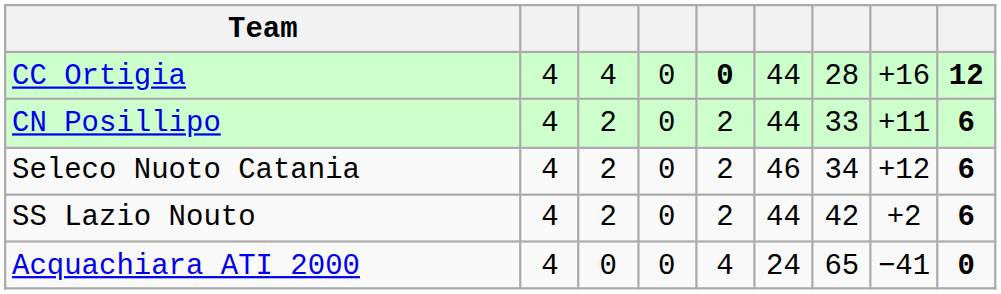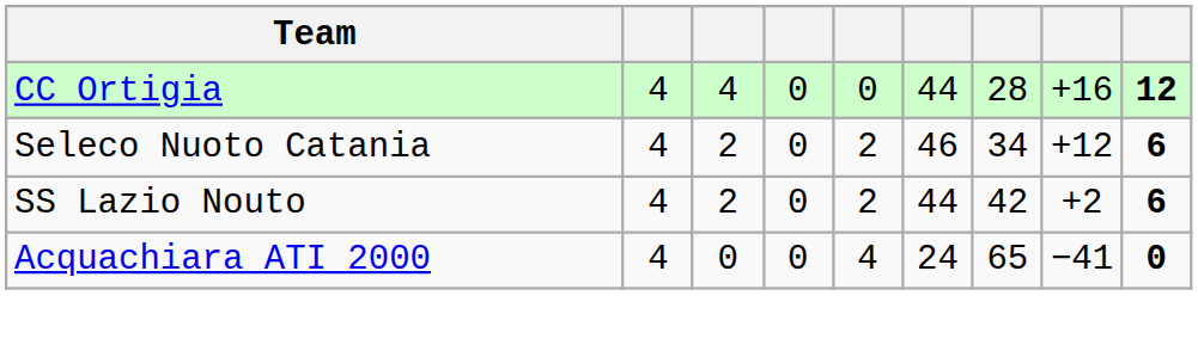 <table class="wikitable" style="text-align:center;">
 <tr>
 <th width=225>Team</th>
 <th width=20></th>
 <th width=20></th>
 <th width=20></th>
 <th width=20></th>
 <th width=20></th>
 <th width=20></th>
 <th width=20></th>
 <th width=20></th>
 </tr>
 <tr style="background:#cfc;">
 <td align="left"> <a href='#'>CC Ortigia</a></td>
 <td>4</td>
 <td>4</td>
 <td>0</td>
-<td><strong>0</strong></td>
+<td>0</td>
 <td>44</td>
 <td>28</td>
 <td>+16</td>
 <td><strong>12</strong></td>
-</tr>
-<tr style="background:#cfc;">
-<td align="left"> <a href='#'>CN Posillipo</a></td>
-<td>4</td>
-<td>2</td>
-<td>0</td>
-<td>2</td>
-<td>44</td>
-<td>33</td>
-<td>+11</td>
-<td><strong>6</strong></td>
 </tr>
 <tr>
 <td align="left"> Seleco Nuoto Catania</td>
 <td>4</td>
 <td>2</td>
 <td>0</td>
 <td>2</td>
 <td>46</td>
 <td>34</td>
 <td>+12</td>
 <td><strong>6</strong></td>
 </tr>
 <tr>
 <td align="left"> SS Lazio Nouto</td>
 <td>4</td>
 <td>2</td>
 <td>0</td>
 <td>2</td>
 <td>44</td>
 <td>42</td>
 <td>+2</td>
 <td><strong>6</strong></td>
 </tr>
 <tr>
 <td align="left"> <a href='#'>Acquachiara ATI 2000</a></td>
 <td>4</td>
 <td>0</td>
 <td>0</td>
 <td>4</td>
 <td>24</td>
 <td>65</td>
 <td>−41</td>
 <td><strong>0</strong></td>
 </tr>
 </table>
